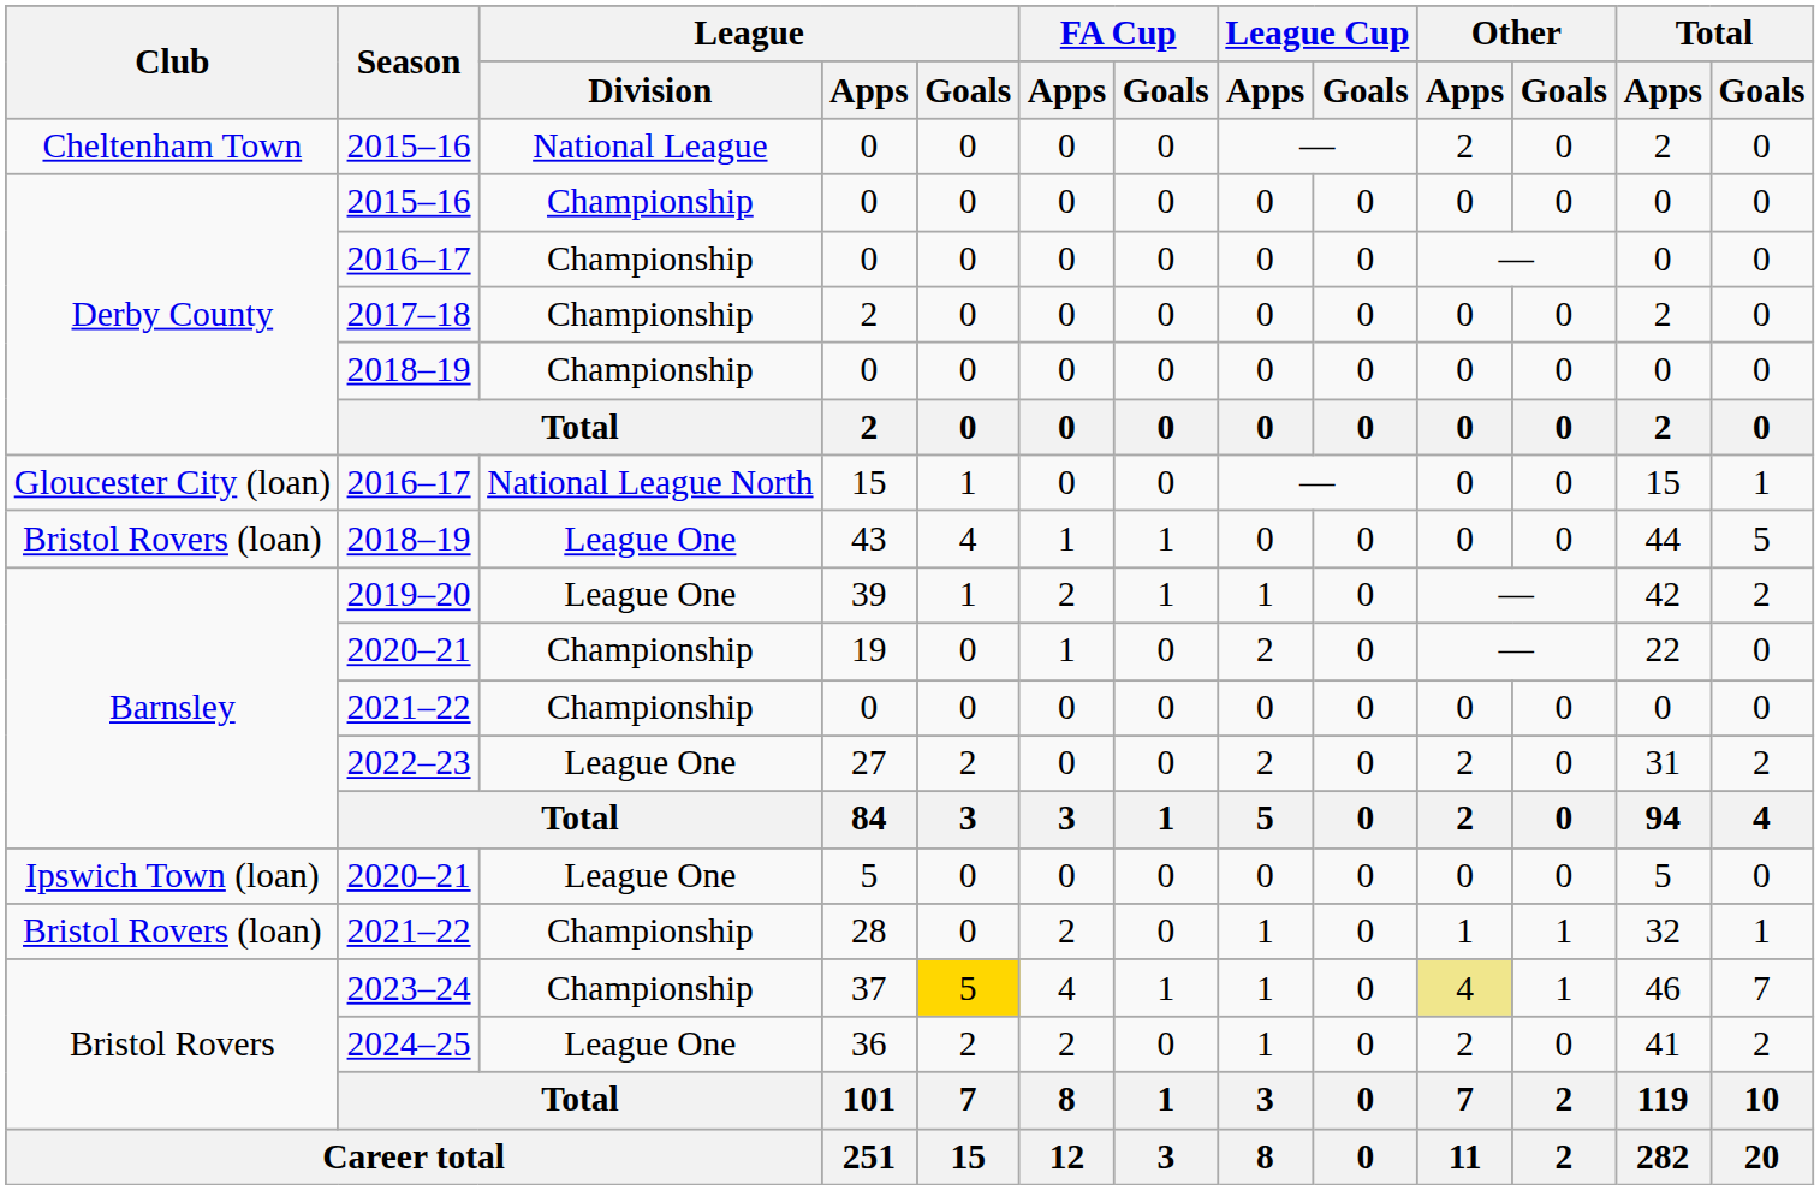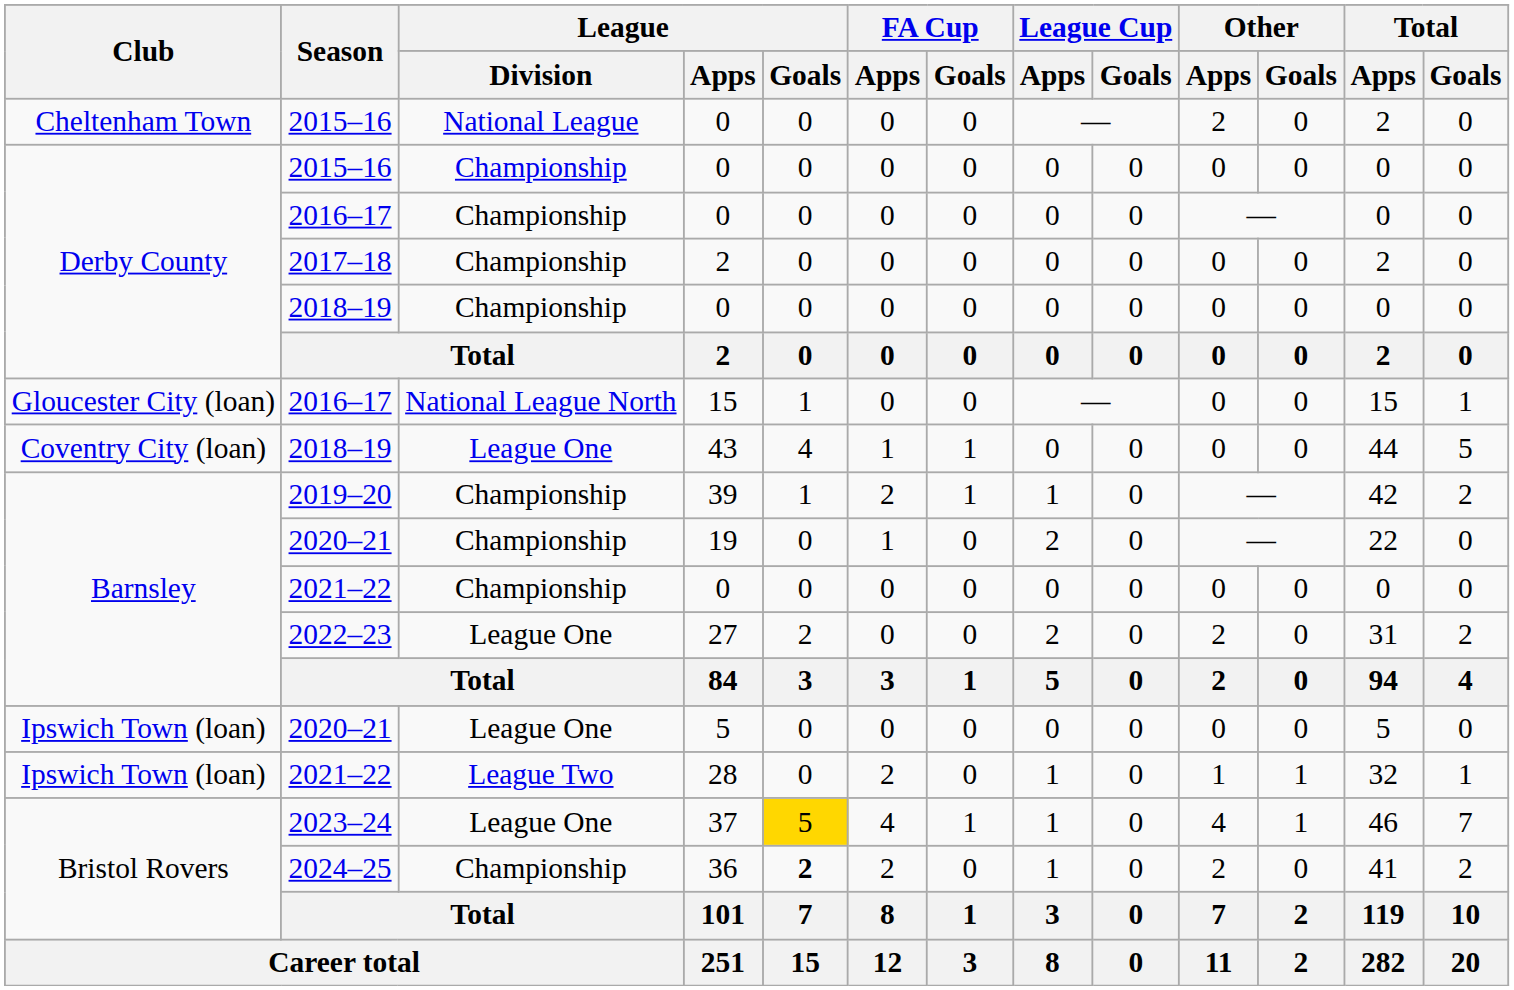 <table class="wikitable" style="text-align: center">
 <tr>
 <th rowspan="2">Club</th>
 <th rowspan="2">Season</th>
 <th colspan="3">League</th>
 <th colspan="2"><a href='#'>FA Cup</a></th>
 <th colspan="2"><a href='#'>League Cup</a></th>
 <th colspan="2">Other</th>
 <th colspan="2">Total</th>
 </tr>
 <tr>
 <th>Division</th>
 <th>Apps</th>
 <th>Goals</th>
 <th>Apps</th>
 <th>Goals</th>
 <th>Apps</th>
 <th>Goals</th>
 <th>Apps</th>
 <th>Goals</th>
 <th>Apps</th>
 <th>Goals</th>
 </tr>
 <tr>
 <td><a href='#'>Cheltenham Town</a></td>
 <td><a href='#'>2015–16</a></td>
 <td><a href='#'>National League</a></td>
 <td>0</td>
 <td>0</td>
 <td>0</td>
 <td>0</td>
 <td colspan="2">—</td>
 <td>2</td>
 <td>0</td>
 <td>2</td>
 <td>0</td>
 </tr>
 <tr>
 <td rowspan="5"><a href='#'>Derby County</a></td>
 <td><a href='#'>2015–16</a></td>
 <td><a href='#'>Championship</a></td>
 <td>0</td>
 <td>0</td>
 <td>0</td>
 <td>0</td>
 <td>0</td>
 <td>0</td>
 <td>0</td>
 <td>0</td>
 <td>0</td>
 <td>0</td>
 </tr>
 <tr>
 <td><a href='#'>2016–17</a></td>
 <td>Championship</td>
 <td>0</td>
 <td>0</td>
 <td>0</td>
 <td>0</td>
 <td>0</td>
 <td>0</td>
 <td colspan="2">—</td>
 <td>0</td>
 <td>0</td>
 </tr>
 <tr>
 <td><a href='#'>2017–18</a></td>
 <td>Championship</td>
 <td>2</td>
 <td>0</td>
 <td>0</td>
 <td>0</td>
 <td>0</td>
 <td>0</td>
 <td>0</td>
 <td>0</td>
 <td>2</td>
 <td>0</td>
 </tr>
 <tr>
 <td><a href='#'>2018–19</a></td>
 <td>Championship</td>
 <td>0</td>
 <td>0</td>
 <td>0</td>
 <td>0</td>
 <td>0</td>
 <td>0</td>
 <td>0</td>
 <td>0</td>
 <td>0</td>
 <td>0</td>
 </tr>
 <tr>
 <th colspan="2">Total</th>
 <th>2</th>
 <th>0</th>
 <th>0</th>
 <th>0</th>
 <th>0</th>
 <th>0</th>
 <th>0</th>
 <th>0</th>
 <th>2</th>
 <th>0</th>
 </tr>
 <tr>
 <td><a href='#'>Gloucester City</a> (loan)</td>
 <td><a href='#'>2016–17</a></td>
 <td><a href='#'>National League North</a></td>
 <td>15</td>
 <td>1</td>
 <td>0</td>
 <td>0</td>
 <td colspan="2">—</td>
 <td>0</td>
 <td>0</td>
 <td>15</td>
 <td>1</td>
 </tr>
 <tr>
-<td><a href='#'>Bristol Rovers</a> (loan)</td>
+<td><a href='#'>Coventry City</a> (loan)</td>
 <td><a href='#'>2018–19</a></td>
 <td><a href='#'>League One</a></td>
 <td>43</td>
 <td>4</td>
 <td>1</td>
 <td>1</td>
 <td>0</td>
 <td>0</td>
 <td>0</td>
 <td>0</td>
 <td>44</td>
 <td>5</td>
 </tr>
 <tr>
 <td rowspan="5"><a href='#'>Barnsley</a></td>
 <td><a href='#'>2019–20</a></td>
-<td>League One</td>
+<td>Championship</td>
 <td>39</td>
 <td>1</td>
 <td>2</td>
 <td>1</td>
 <td>1</td>
 <td>0</td>
 <td colspan="2">—</td>
 <td>42</td>
 <td>2</td>
 </tr>
 <tr>
 <td><a href='#'>2020–21</a></td>
 <td>Championship</td>
 <td>19</td>
 <td>0</td>
 <td>1</td>
 <td>0</td>
 <td>2</td>
 <td>0</td>
 <td colspan="2">—</td>
 <td>22</td>
 <td>0</td>
 </tr>
 <tr>
 <td><a href='#'>2021–22</a></td>
 <td>Championship</td>
 <td>0</td>
 <td>0</td>
 <td>0</td>
 <td>0</td>
 <td>0</td>
 <td>0</td>
 <td>0</td>
 <td>0</td>
 <td>0</td>
 <td>0</td>
 </tr>
 <tr>
 <td><a href='#'>2022–23</a></td>
 <td>League One</td>
 <td>27</td>
 <td>2</td>
 <td>0</td>
 <td>0</td>
 <td>2</td>
 <td>0</td>
 <td>2</td>
 <td>0</td>
 <td>31</td>
 <td>2</td>
 </tr>
 <tr>
 <th colspan="2">Total</th>
 <th>84</th>
 <th>3</th>
 <th>3</th>
 <th>1</th>
 <th>5</th>
 <th>0</th>
 <th>2</th>
 <th>0</th>
 <th>94</th>
 <th>4</th>
 </tr>
 <tr>
 <td><a href='#'>Ipswich Town</a> (loan)</td>
 <td><a href='#'>2020–21</a></td>
 <td>League One</td>
 <td>5</td>
 <td>0</td>
 <td>0</td>
 <td>0</td>
 <td>0</td>
 <td>0</td>
 <td>0</td>
 <td>0</td>
 <td>5</td>
 <td>0</td>
 </tr>
 <tr>
-<td><a href='#'>Bristol Rovers</a> (loan)</td>
+<td><a href='#'>Ipswich Town</a> (loan)</td>
 <td><a href='#'>2021–22</a></td>
-<td>Championship</td>
+<td><a href='#'>League Two</a></td>
 <td>28</td>
 <td>0</td>
 <td>2</td>
 <td>0</td>
 <td>1</td>
 <td>0</td>
 <td>1</td>
 <td>1</td>
 <td>32</td>
 <td>1</td>
 </tr>
 <tr>
 <td rowspan="3">Bristol Rovers</td>
 <td><a href='#'>2023–24</a></td>
-<td>Championship</td>
+<td>League One</td>
 <td>37</td>
 <td style="background: gold;">5</td>
 <td>4</td>
 <td>1</td>
 <td>1</td>
 <td>0</td>
-<td style="background: khaki;">4</td>
+<td>4</td>
 <td>1</td>
 <td>46</td>
 <td>7</td>
 </tr>
 <tr>
 <td><a href='#'>2024–25</a></td>
-<td>League One</td>
+<td>Championship</td>
 <td>36</td>
-<td>2</td>
+<td><strong>2</strong></td>
 <td>2</td>
 <td>0</td>
 <td>1</td>
 <td>0</td>
 <td>2</td>
 <td>0</td>
 <td>41</td>
 <td>2</td>
 </tr>
 <tr>
 <th colspan="2">Total</th>
 <th>101</th>
 <th>7</th>
 <th>8</th>
 <th>1</th>
 <th>3</th>
 <th>0</th>
 <th>7</th>
 <th>2</th>
 <th>119</th>
 <th>10</th>
 </tr>
 <tr>
 <th colspan="3">Career total</th>
 <th>251</th>
 <th>15</th>
 <th>12</th>
 <th>3</th>
 <th>8</th>
 <th>0</th>
 <th>11</th>
 <th>2</th>
 <th>282</th>
 <th>20</th>
 </tr>
 </table>
